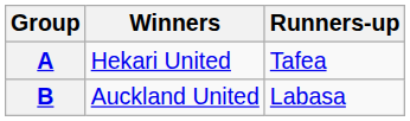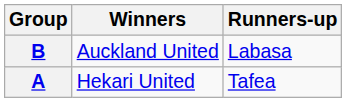 <table class="wikitable">
 <tr>
 <th>Group</th>
 <th>Winners</th>
 <th>Runners-up</th>
 </tr>
 <tr>
+<th><a href='#'>B</a></th>
+<td> <a href='#'>Auckland United</a></td>
+<td> <a href='#'>Labasa</a></td>
+</tr>
+<tr>
 <th><a href='#'>A</a></th>
 <td> <a href='#'>Hekari United</a></td>
 <td> <a href='#'>Tafea</a></td>
 </tr>
-<tr>
-<th><a href='#'>B</a></th>
-<td> <a href='#'>Auckland United</a></td>
-<td> <a href='#'>Labasa</a></td>
-</tr>
 </table>
